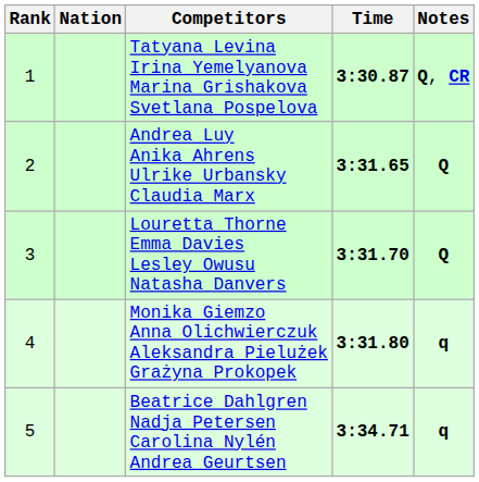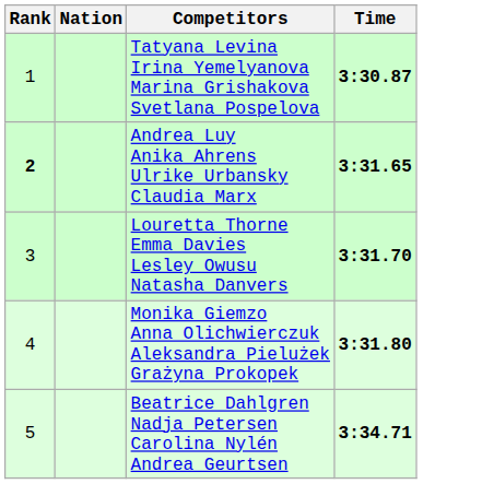 <table class="wikitable sortable" style="text-align:center">
 <tr>
 <th>Rank</th>
 <th>Nation</th>
 <th>Competitors</th>
 <th>Time</th>
-<th>Notes</th>
 </tr>
 <tr bgcolor=ccffcc>
 <td>1</td>
 <td align=left></td>
 <td align=left><a href='#'>Tatyana Levina</a><br><a href='#'>Irina Yemelyanova</a><br><a href='#'>Marina Grishakova</a><br><a href='#'>Svetlana Pospelova</a></td>
 <td><strong>3:30.87</strong></td>
-<td><strong>Q</strong>, <strong><a href='#'>CR</a></strong></td>
 </tr>
 <tr bgcolor=ccffcc>
-<td>2</td>
+<td><strong>2</strong></td>
 <td align=left></td>
 <td align=left><a href='#'>Andrea Luy</a><br><a href='#'>Anika Ahrens</a><br><a href='#'>Ulrike Urbansky</a><br><a href='#'>Claudia Marx</a></td>
 <td><strong>3:31.65</strong></td>
-<td><strong>Q</strong></td>
 </tr>
 <tr bgcolor=ccffcc>
 <td>3</td>
 <td align=left></td>
 <td align=left><a href='#'>Louretta Thorne</a><br><a href='#'>Emma Davies</a><br><a href='#'>Lesley Owusu</a><br><a href='#'>Natasha Danvers</a></td>
 <td><strong>3:31.70</strong></td>
-<td><strong>Q</strong></td>
 </tr>
 <tr bgcolor=ddffdd>
 <td>4</td>
 <td align=left></td>
 <td align=left><a href='#'>Monika Giemzo</a><br><a href='#'>Anna Olichwierczuk</a><br><a href='#'>Aleksandra Pielużek</a><br><a href='#'>Grażyna Prokopek</a></td>
 <td><strong>3:31.80</strong></td>
-<td><strong>q</strong></td>
 </tr>
 <tr bgcolor=ddffdd>
 <td>5</td>
 <td align=left></td>
 <td align=left><a href='#'>Beatrice Dahlgren</a><br><a href='#'>Nadja Petersen</a><br><a href='#'>Carolina Nylén</a><br><a href='#'>Andrea Geurtsen</a></td>
 <td><strong>3:34.71</strong></td>
-<td><strong>q</strong></td>
 </tr>
 </table>
